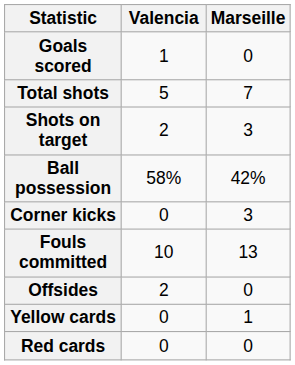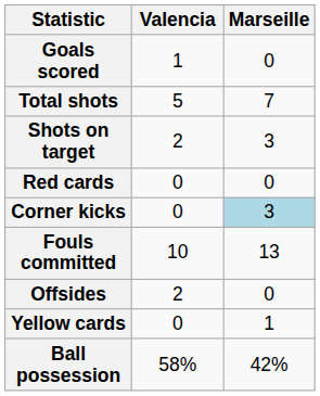 <table class="wikitable plainrowheaders" style="text-align:center">
 <tr>
 <th scope="col" style="width:100px">Statistic</th>
 <th scope="col" style="width:70px">Valencia</th>
 <th scope="col" style="width:70px">Marseille</th>
 </tr>
 <tr>
 <th scope=row>Goals scored</th>
 <td>1</td>
 <td>0</td>
 </tr>
 <tr>
 <th scope=row>Total shots</th>
 <td>5</td>
 <td>7</td>
 </tr>
 <tr>
 <th scope=row>Shots on target</th>
 <td>2</td>
 <td>3</td>
 </tr>
 <tr>
-<th scope=row>Ball possession</th>
-<td>58%</td>
-<td>42%</td>
+<th scope=row>Red cards</th>
+<td>0</td>
+<td>0</td>
 </tr>
 <tr>
 <th scope=row>Corner kicks</th>
 <td>0</td>
-<td>3</td>
+<td style="background: lightblue;">3</td>
 </tr>
 <tr>
 <th scope=row>Fouls committed</th>
 <td>10</td>
 <td>13</td>
 </tr>
 <tr>
 <th scope=row>Offsides</th>
 <td>2</td>
 <td>0</td>
 </tr>
 <tr>
 <th scope=row>Yellow cards</th>
 <td>0</td>
 <td>1</td>
 </tr>
 <tr>
-<th scope=row>Red cards</th>
-<td>0</td>
-<td>0</td>
+<th scope=row>Ball possession</th>
+<td>58%</td>
+<td>42%</td>
 </tr>
 </table>
